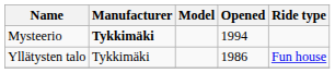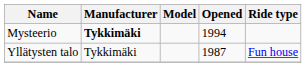 <table class= "wikitable sortable">
 <tr>
 <th>Name</th>
 <th>Manufacturer</th>
 <th>Model</th>
 <th>Opened</th>
 <th>Ride type</th>
 </tr>
 <tr>
 <td>Mysteerio</td>
 <td><strong>Tykkimäki</strong></td>
 <td></td>
 <td>1994</td>
 <td></td>
 </tr>
 <tr>
 <td>Yllätysten talo</td>
 <td>Tykkimäki</td>
 <td></td>
-<td>1986</td>
+<td>1987</td>
 <td><a href='#'>Fun house</a></td>
 </tr>
 <tr>
 </tr>
 </table>
